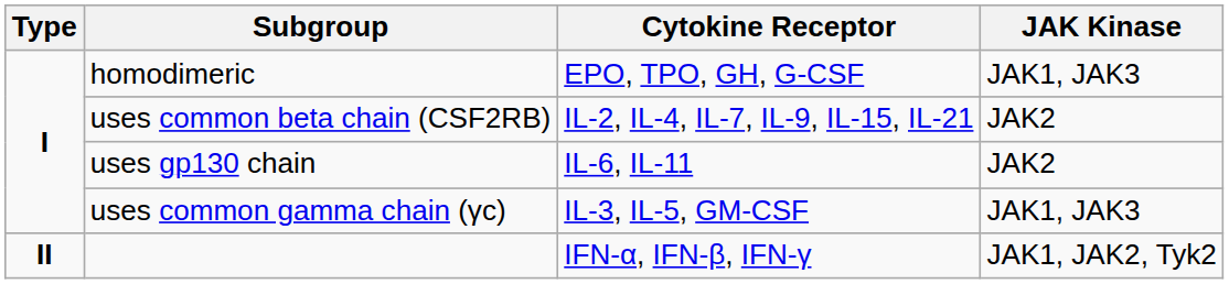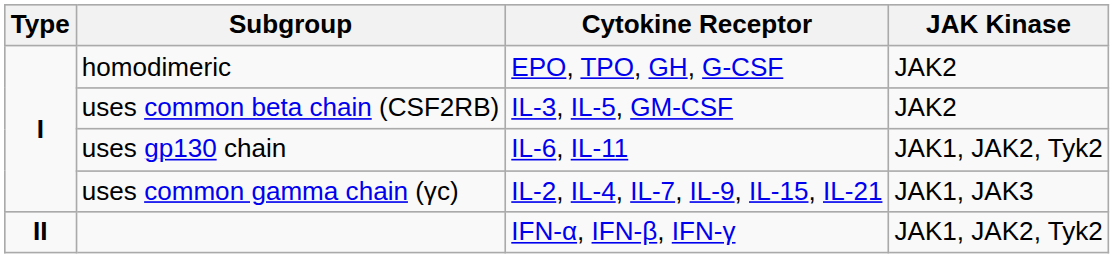 <table class="wikitable">
 <tr>
 <th>Type</th>
 <th>Subgroup</th>
 <th>Cytokine Receptor</th>
 <th>JAK Kinase</th>
 </tr>
 <tr>
 <td rowspan="4" style="text-align: center;"><strong>I</strong></td>
 <td>homodimeric</td>
 <td><a href='#'>EPO</a>, <a href='#'>TPO</a>, <a href='#'>GH</a>, <a href='#'>G-CSF</a></td>
-<td>JAK1, JAK3</td>
+<td>JAK2</td>
 </tr>
 <tr>
 <td>uses <a href='#'>common beta chain</a> (CSF2RΒ)</td>
-<td><a href='#'>IL-2</a>, <a href='#'>IL-4</a>, <a href='#'>IL-7</a>, <a href='#'>IL-9</a>, <a href='#'>IL-15</a>, <a href='#'>IL-21</a></td>
+<td><a href='#'>IL-3</a>, <a href='#'>IL-5</a>, <a href='#'>GM-CSF</a></td>
 <td>JAK2</td>
 </tr>
 <tr>
 <td>uses <a href='#'>gp130</a> chain</td>
 <td><a href='#'>IL-6</a>, <a href='#'>IL-11</a></td>
-<td>JAK2</td>
+<td>JAK1, JAK2, Tyk2</td>
 </tr>
 <tr>
 <td>uses <a href='#'>common gamma chain</a> (γc)</td>
-<td><a href='#'>IL-3</a>, <a href='#'>IL-5</a>, <a href='#'>GM-CSF</a></td>
+<td><a href='#'>IL-2</a>, <a href='#'>IL-4</a>, <a href='#'>IL-7</a>, <a href='#'>IL-9</a>, <a href='#'>IL-15</a>, <a href='#'>IL-21</a></td>
 <td>JAK1, JAK3</td>
 </tr>
 <tr>
 <td style="text-align: center;"><strong>II</strong></td>
 <td></td>
 <td><a href='#'>IFN-α</a>, <a href='#'>IFN-β</a>, <a href='#'>IFN-γ</a></td>
 <td>JAK1, JAK2, Tyk2</td>
 </tr>
 </table>
